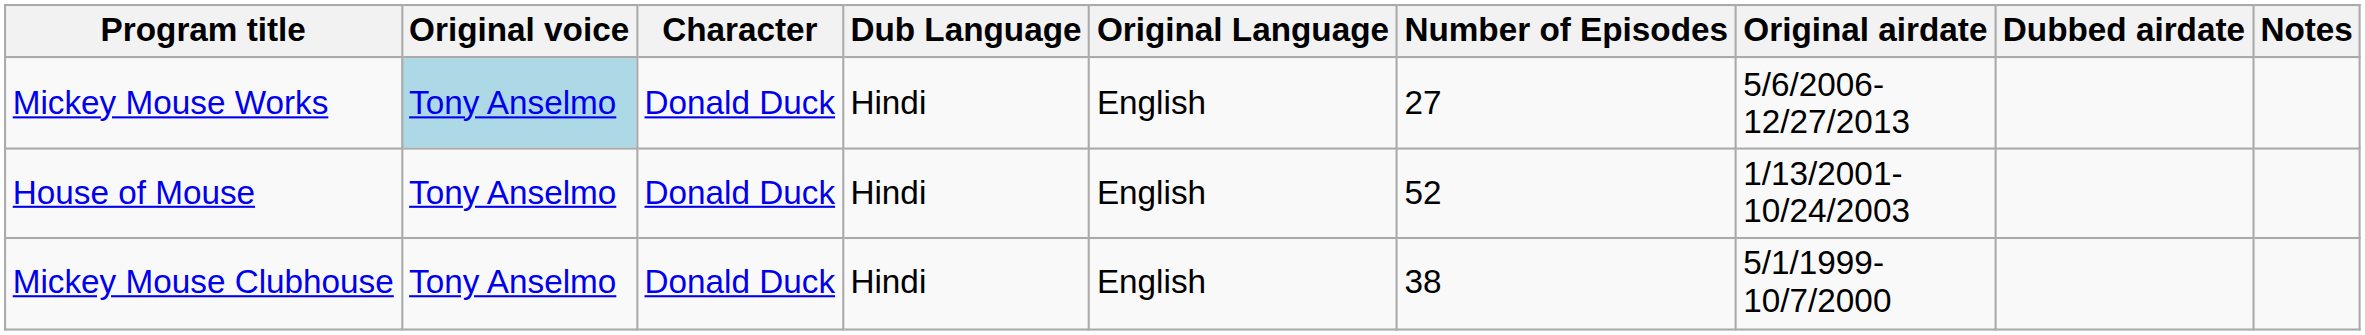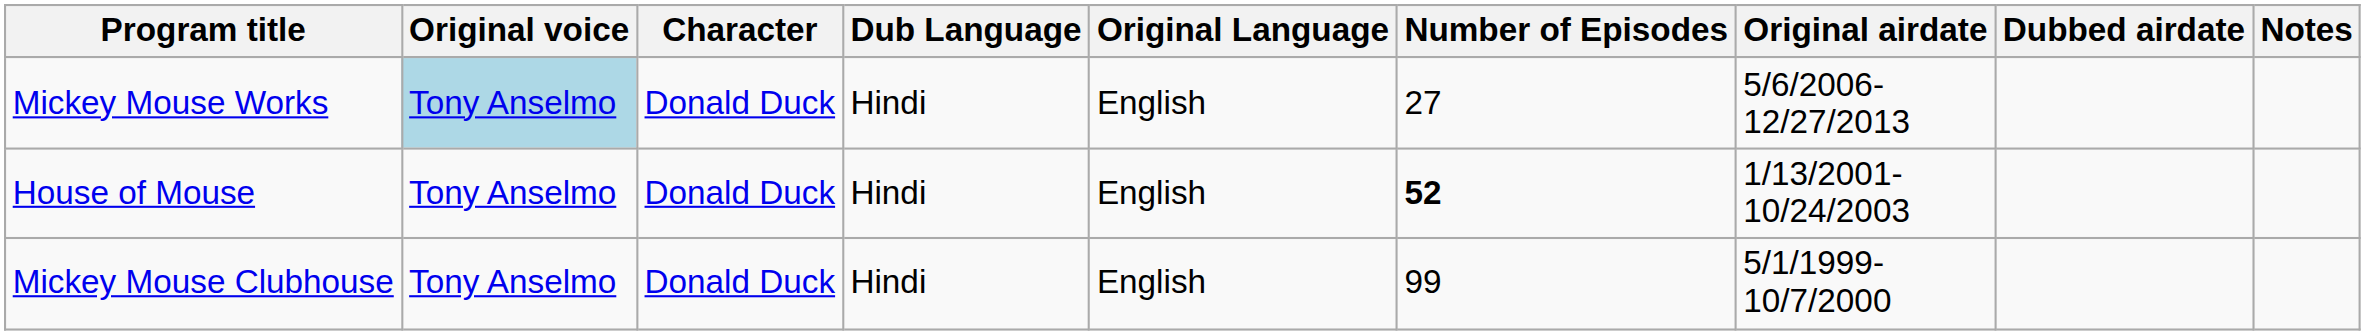 <table class="wikitable">
 <tr>
 <th>Program title</th>
 <th>Original voice</th>
 <th>Character</th>
 <th>Dub Language</th>
 <th>Original Language</th>
 <th>Number of Episodes</th>
 <th>Original airdate</th>
 <th>Dubbed airdate</th>
 <th>Notes</th>
 </tr>
 <tr>
 <td><a href='#'>Mickey Mouse Works</a></td>
 <td style="background: lightblue;"><a href='#'>Tony Anselmo</a></td>
 <td><a href='#'>Donald Duck</a></td>
 <td>Hindi</td>
 <td>English</td>
 <td>27</td>
 <td>5/6/2006-<br>12/27/2013</td>
 <td></td>
 <td></td>
 </tr>
 <tr>
 <td><a href='#'>House of Mouse</a></td>
 <td><a href='#'>Tony Anselmo</a></td>
 <td><a href='#'>Donald Duck</a></td>
 <td>Hindi</td>
 <td>English</td>
-<td>52</td>
+<td><strong>52</strong></td>
 <td>1/13/2001-<br>10/24/2003</td>
 <td></td>
 <td></td>
 </tr>
 <tr>
 <td><a href='#'>Mickey Mouse Clubhouse</a></td>
 <td><a href='#'>Tony Anselmo</a></td>
 <td><a href='#'>Donald Duck</a></td>
 <td>Hindi</td>
 <td>English</td>
-<td>38</td>
+<td>99</td>
 <td>5/1/1999-<br>10/7/2000</td>
 <td></td>
 <td></td>
 </tr>
 </table>
